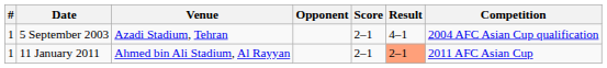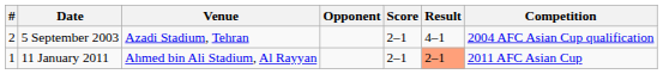 <table class="wikitable">
 <tr>
 <th>#</th>
 <th>Date</th>
 <th>Venue</th>
 <th>Opponent</th>
 <th>Score</th>
 <th>Result</th>
 <th>Competition</th>
 </tr>
 <tr>
-<td>1</td>
+<td>2</td>
 <td>5 September 2003</td>
 <td><a href='#'>Azadi Stadium</a>, <a href='#'>Tehran</a></td>
 <td></td>
 <td>2–1</td>
 <td>4–1</td>
 <td><a href='#'>2004 AFC Asian Cup qualification</a></td>
 </tr>
 <tr>
 <td>1</td>
 <td>11 January 2011</td>
 <td><a href='#'>Ahmed bin Ali Stadium</a>, <a href='#'>Al Rayyan</a></td>
 <td></td>
 <td>2–1</td>
 <td style="background: lightsalmon;">2–1</td>
 <td><a href='#'>2011 AFC Asian Cup</a></td>
 </tr>
 </table>
